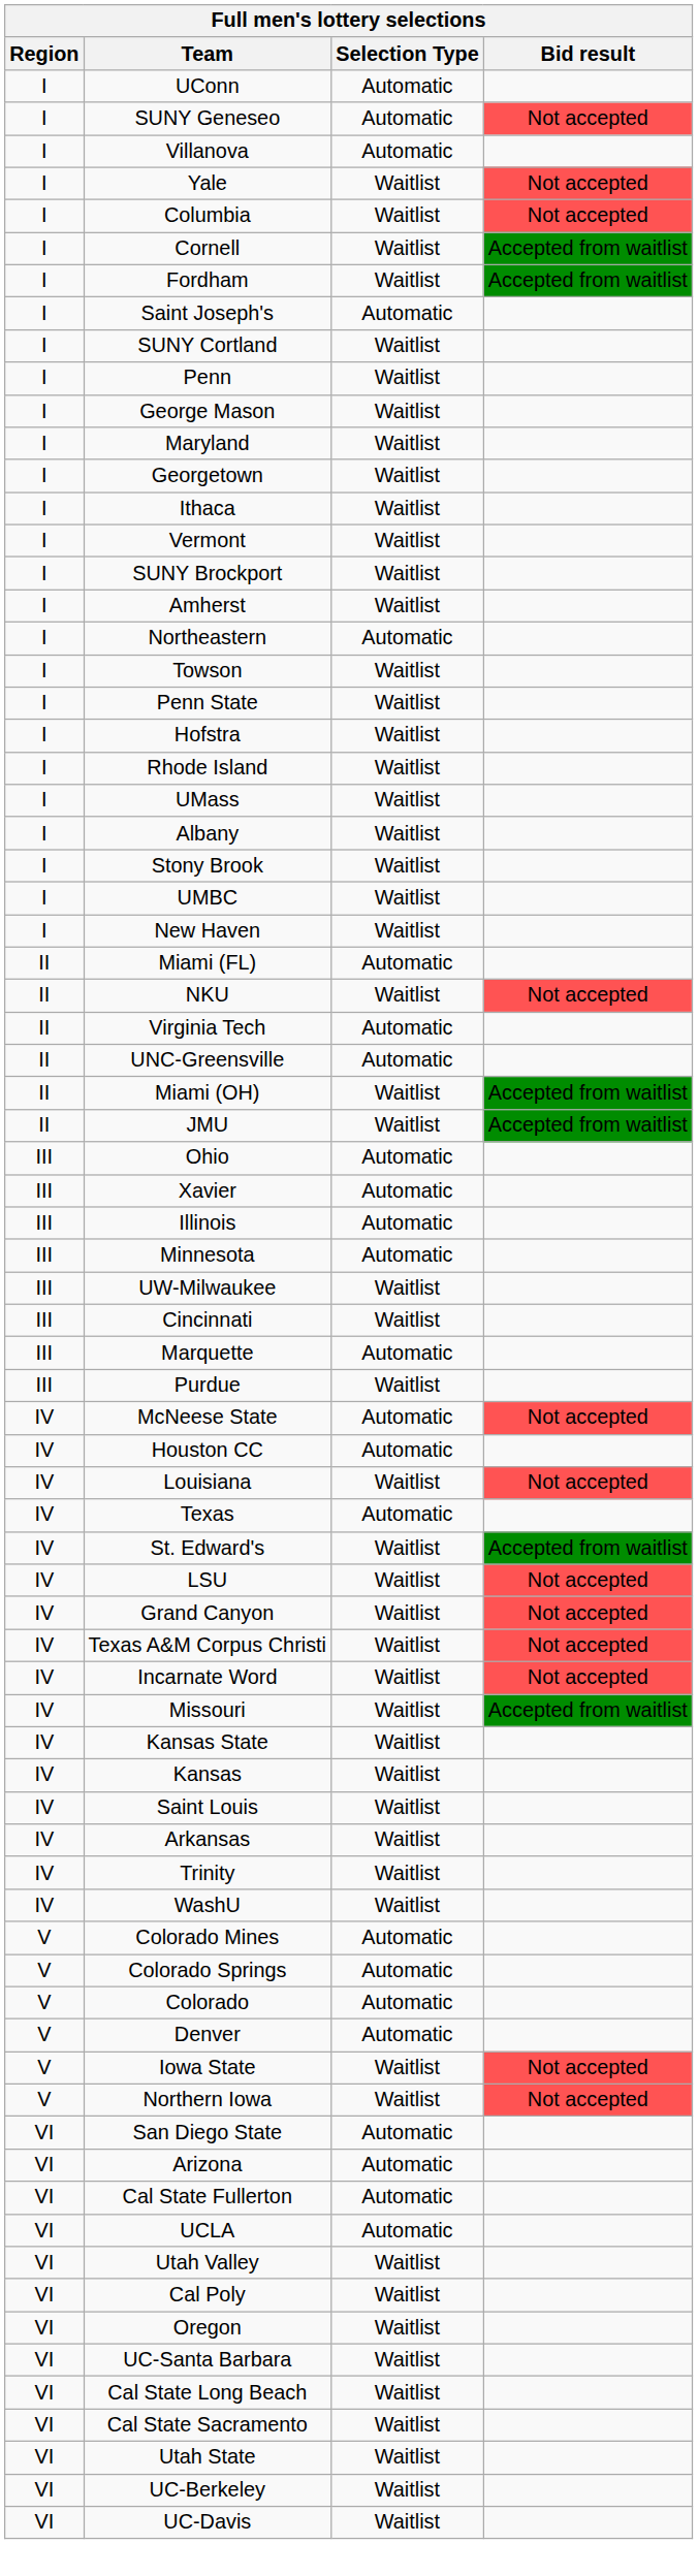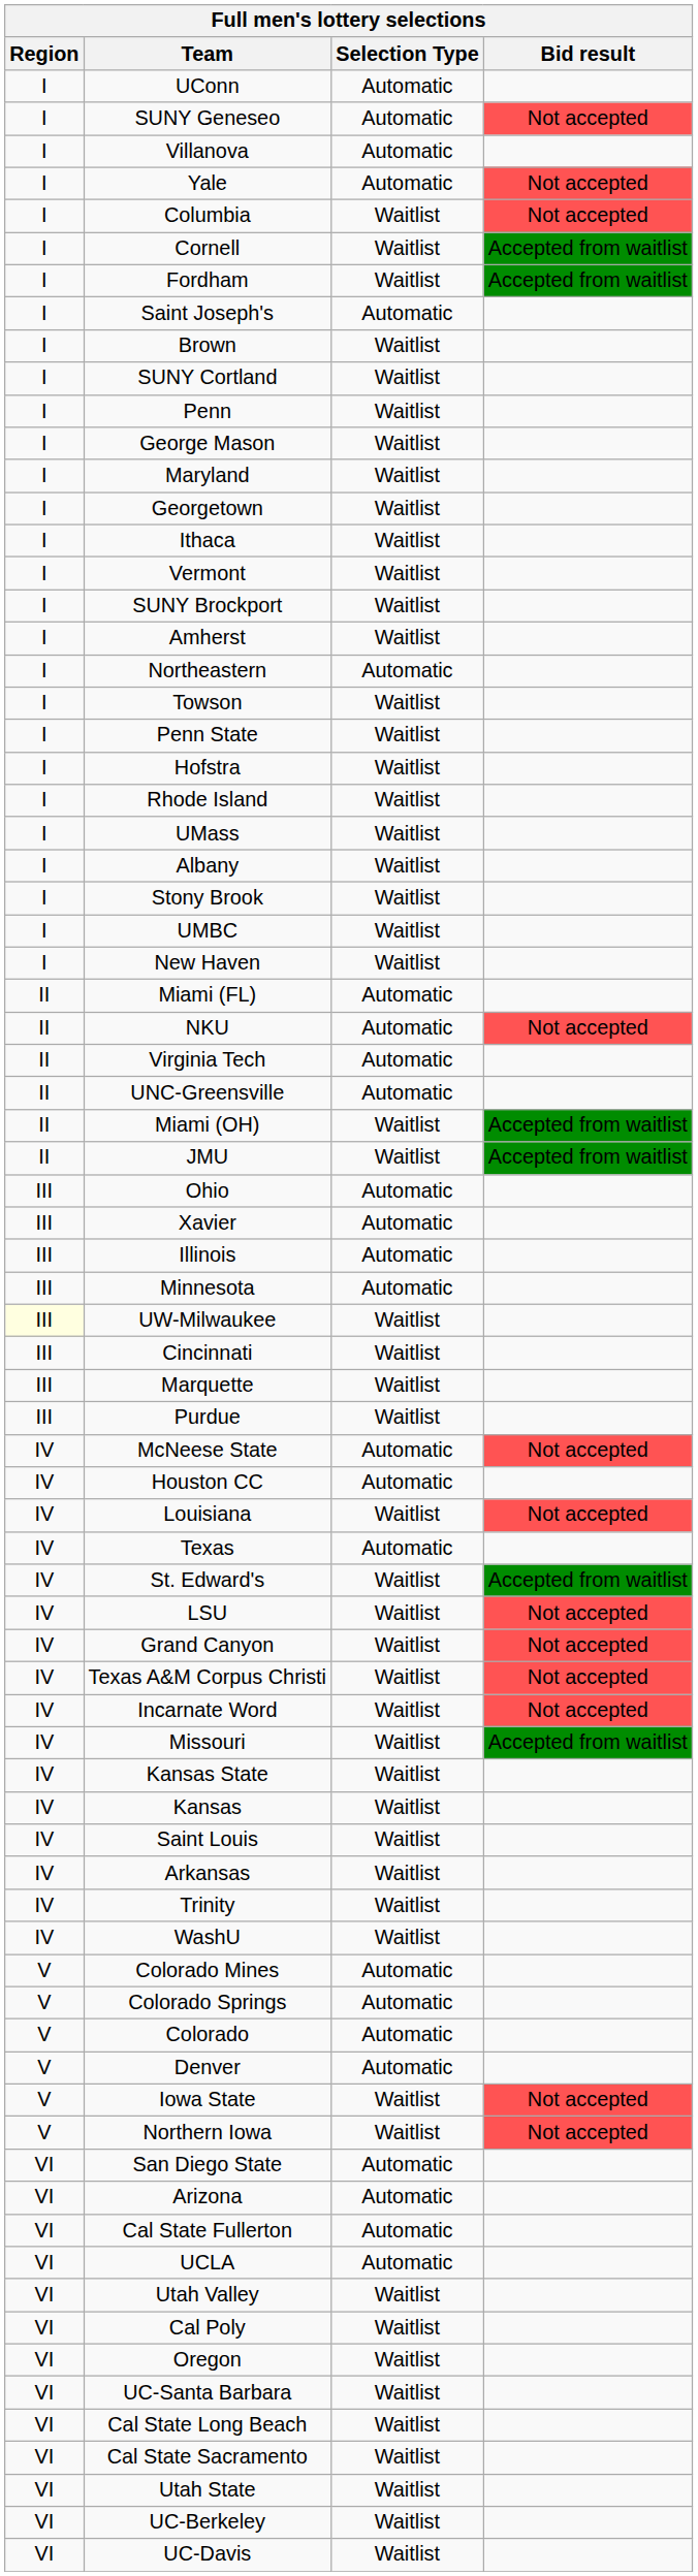 <table class="wikitable sortable mw-collapsible mw-collapsed" style="text-align:center">
 <tr>
 <th colspan="4">Full men's lottery selections</th>
 </tr>
 <tr>
 <th>Region</th>
 <th>Team</th>
 <th>Selection Type</th>
 <th>Bid result</th>
 </tr>
 <tr>
 <td>I</td>
 <td>UConn</td>
 <td>Automatic</td>
 <td></td>
 </tr>
 <tr>
 <td>I</td>
 <td>SUNY Geneseo</td>
 <td>Automatic</td>
 <td bgcolor=ff5353>Not accepted</td>
 </tr>
 <tr>
 <td>I</td>
 <td>Villanova</td>
 <td>Automatic</td>
 <td></td>
 </tr>
 <tr>
 <td>I</td>
 <td>Yale</td>
-<td>Waitlist</td>
+<td>Automatic</td>
 <td bgcolor=ff5353>Not accepted</td>
 </tr>
 <tr>
 <td>I</td>
 <td>Columbia</td>
 <td>Waitlist</td>
 <td bgcolor=ff5353>Not accepted</td>
 </tr>
 <tr>
 <td>I</td>
 <td>Cornell</td>
 <td>Waitlist</td>
 <td bgcolor=008c00>Accepted from waitlist</td>
 </tr>
 <tr>
 <td>I</td>
 <td>Fordham</td>
 <td>Waitlist</td>
 <td bgcolor=008c00>Accepted from waitlist</td>
 </tr>
 <tr>
 <td>I</td>
 <td>Saint Joseph's</td>
 <td>Automatic</td>
+<td></td>
+</tr>
+<tr>
+<td>I</td>
+<td>Brown</td>
+<td>Waitlist</td>
 <td></td>
 </tr>
 <tr>
 <td>I</td>
 <td>SUNY Cortland</td>
 <td>Waitlist</td>
 <td></td>
 </tr>
 <tr>
 <td>I</td>
 <td>Penn</td>
 <td>Waitlist</td>
 <td></td>
 </tr>
 <tr>
 <td>I</td>
 <td>George Mason</td>
 <td>Waitlist</td>
 <td></td>
 </tr>
 <tr>
 <td>I</td>
 <td>Maryland</td>
 <td>Waitlist</td>
 <td></td>
 </tr>
 <tr>
 <td>I</td>
 <td>Georgetown</td>
 <td>Waitlist</td>
 <td></td>
 </tr>
 <tr>
 <td>I</td>
 <td>Ithaca</td>
 <td>Waitlist</td>
 <td></td>
 </tr>
 <tr>
 <td>I</td>
 <td>Vermont</td>
 <td>Waitlist</td>
 <td></td>
 </tr>
 <tr>
 <td>I</td>
 <td>SUNY Brockport</td>
 <td>Waitlist</td>
 <td></td>
 </tr>
 <tr>
 <td>I</td>
 <td>Amherst</td>
 <td>Waitlist</td>
 <td></td>
 </tr>
 <tr>
 <td>I</td>
 <td>Northeastern</td>
 <td>Automatic</td>
 <td></td>
 </tr>
 <tr>
 <td>I</td>
 <td>Towson</td>
 <td>Waitlist</td>
 <td></td>
 </tr>
 <tr>
 <td>I</td>
 <td>Penn State</td>
 <td>Waitlist</td>
 <td></td>
 </tr>
 <tr>
 <td>I</td>
 <td>Hofstra</td>
 <td>Waitlist</td>
 <td></td>
 </tr>
 <tr>
 <td>I</td>
 <td>Rhode Island</td>
 <td>Waitlist</td>
 <td></td>
 </tr>
 <tr>
 <td>I</td>
 <td>UMass</td>
 <td>Waitlist</td>
 <td></td>
 </tr>
 <tr>
 <td>I</td>
 <td>Albany</td>
 <td>Waitlist</td>
 <td></td>
 </tr>
 <tr>
 <td>I</td>
 <td>Stony Brook</td>
 <td>Waitlist</td>
 <td></td>
 </tr>
 <tr>
 <td>I</td>
 <td>UMBC</td>
 <td>Waitlist</td>
 <td></td>
 </tr>
 <tr>
 <td>I</td>
 <td>New Haven</td>
 <td>Waitlist</td>
 <td></td>
 </tr>
 <tr>
 <td>II</td>
 <td>Miami (FL)</td>
 <td>Automatic</td>
 <td></td>
 </tr>
 <tr>
 <td>II</td>
 <td>NKU</td>
-<td>Waitlist</td>
+<td>Automatic</td>
 <td bgcolor=ff5353>Not accepted</td>
 </tr>
 <tr>
 <td>II</td>
 <td>Virginia Tech</td>
 <td>Automatic</td>
 <td></td>
 </tr>
 <tr>
 <td>II</td>
 <td>UNC-Greensville</td>
 <td>Automatic</td>
 <td></td>
 </tr>
 <tr>
 <td>II</td>
 <td>Miami (OH)</td>
 <td>Waitlist</td>
 <td bgcolor=008c00>Accepted from waitlist</td>
 </tr>
 <tr>
 <td>II</td>
 <td>JMU</td>
 <td>Waitlist</td>
 <td bgcolor=008c00>Accepted from waitlist</td>
 </tr>
 <tr>
 <td>III</td>
 <td>Ohio</td>
 <td>Automatic</td>
 <td></td>
 </tr>
 <tr>
 <td>III</td>
 <td>Xavier</td>
 <td>Automatic</td>
 <td></td>
 </tr>
 <tr>
 <td>III</td>
 <td>Illinois</td>
 <td>Automatic</td>
 <td></td>
 </tr>
 <tr>
 <td>III</td>
 <td>Minnesota</td>
 <td>Automatic</td>
 <td></td>
 </tr>
 <tr>
-<td>III</td>
+<td style="background: lightyellow;">III</td>
 <td>UW-Milwaukee</td>
 <td>Waitlist</td>
 <td></td>
 </tr>
 <tr>
 <td>III</td>
 <td>Cincinnati</td>
 <td>Waitlist</td>
 <td></td>
 </tr>
 <tr>
 <td>III</td>
 <td>Marquette</td>
-<td>Automatic</td>
+<td>Waitlist</td>
 <td></td>
 </tr>
 <tr>
 <td>III</td>
 <td>Purdue</td>
 <td>Waitlist</td>
 <td></td>
 </tr>
 <tr>
 <td>IV</td>
 <td>McNeese State</td>
 <td>Automatic</td>
 <td bgcolor=ff5353>Not accepted</td>
 </tr>
 <tr>
 <td>IV</td>
 <td>Houston CC</td>
 <td>Automatic</td>
 <td></td>
 </tr>
 <tr>
 <td>IV</td>
 <td>Louisiana</td>
 <td>Waitlist</td>
 <td bgcolor=ff5353>Not accepted</td>
 </tr>
 <tr>
 <td>IV</td>
 <td>Texas</td>
 <td>Automatic</td>
 <td></td>
 </tr>
 <tr>
 <td>IV</td>
 <td>St. Edward's</td>
 <td>Waitlist</td>
 <td bgcolor=008c00>Accepted from waitlist</td>
 </tr>
 <tr>
 <td>IV</td>
 <td>LSU</td>
 <td>Waitlist</td>
 <td bgcolor=ff5353>Not accepted</td>
 </tr>
 <tr>
 <td>IV</td>
 <td>Grand Canyon</td>
 <td>Waitlist</td>
 <td bgcolor=ff5353>Not accepted</td>
 </tr>
 <tr>
 <td>IV</td>
 <td>Texas A&M Corpus Christi</td>
 <td>Waitlist</td>
 <td bgcolor=ff5353>Not accepted</td>
 </tr>
 <tr>
 <td>IV</td>
 <td>Incarnate Word</td>
 <td>Waitlist</td>
 <td bgcolor=ff5353>Not accepted</td>
 </tr>
 <tr>
 <td>IV</td>
 <td>Missouri</td>
 <td>Waitlist</td>
 <td bgcolor=008c00>Accepted from waitlist</td>
 </tr>
 <tr>
 <td>IV</td>
 <td>Kansas State</td>
 <td>Waitlist</td>
 <td></td>
 </tr>
 <tr>
 <td>IV</td>
 <td>Kansas</td>
 <td>Waitlist</td>
 <td></td>
 </tr>
 <tr>
 <td>IV</td>
 <td>Saint Louis</td>
 <td>Waitlist</td>
 <td></td>
 </tr>
 <tr>
 <td>IV</td>
 <td>Arkansas</td>
 <td>Waitlist</td>
 <td></td>
 </tr>
 <tr>
 <td>IV</td>
 <td>Trinity</td>
 <td>Waitlist</td>
 <td></td>
 </tr>
 <tr>
 <td>IV</td>
 <td>WashU</td>
 <td>Waitlist</td>
 <td></td>
 </tr>
 <tr>
 <td>V</td>
 <td>Colorado Mines</td>
 <td>Automatic</td>
 <td></td>
 </tr>
 <tr>
 <td>V</td>
 <td>Colorado Springs</td>
 <td>Automatic</td>
 <td></td>
 </tr>
 <tr>
 <td>V</td>
 <td>Colorado</td>
 <td>Automatic</td>
 <td></td>
 </tr>
 <tr>
 <td>V</td>
 <td>Denver</td>
 <td>Automatic</td>
 <td></td>
 </tr>
 <tr>
 <td>V</td>
 <td>Iowa State</td>
 <td>Waitlist</td>
 <td bgcolor=ff5353>Not accepted</td>
 </tr>
 <tr>
 <td>V</td>
 <td>Northern Iowa</td>
 <td>Waitlist</td>
 <td bgcolor=ff5353>Not accepted</td>
 </tr>
 <tr>
 <td>VI</td>
 <td>San Diego State</td>
 <td>Automatic</td>
 <td></td>
 </tr>
 <tr>
 <td>VI</td>
 <td>Arizona</td>
 <td>Automatic</td>
 <td></td>
 </tr>
 <tr>
 <td>VI</td>
 <td>Cal State Fullerton</td>
 <td>Automatic</td>
 <td></td>
 </tr>
 <tr>
 <td>VI</td>
 <td>UCLA</td>
 <td>Automatic</td>
 <td></td>
 </tr>
 <tr>
 <td>VI</td>
 <td>Utah Valley</td>
 <td>Waitlist</td>
 <td></td>
 </tr>
 <tr>
 <td>VI</td>
 <td>Cal Poly</td>
 <td>Waitlist</td>
 <td></td>
 </tr>
 <tr>
 <td>VI</td>
 <td>Oregon</td>
 <td>Waitlist</td>
 <td></td>
 </tr>
 <tr>
 <td>VI</td>
 <td>UC-Santa Barbara</td>
 <td>Waitlist</td>
 <td></td>
 </tr>
 <tr>
 <td>VI</td>
 <td>Cal State Long Beach</td>
 <td>Waitlist</td>
 <td></td>
 </tr>
 <tr>
 <td>VI</td>
 <td>Cal State Sacramento</td>
 <td>Waitlist</td>
 <td></td>
 </tr>
 <tr>
 <td>VI</td>
 <td>Utah State</td>
 <td>Waitlist</td>
 <td></td>
 </tr>
 <tr>
 <td>VI</td>
 <td>UC-Berkeley</td>
 <td>Waitlist</td>
 <td></td>
 </tr>
 <tr>
 <td>VI</td>
 <td>UC-Davis</td>
 <td>Waitlist</td>
 <td></td>
 </tr>
 </table>
